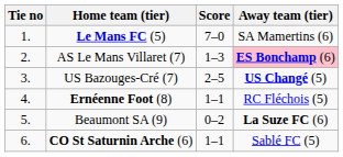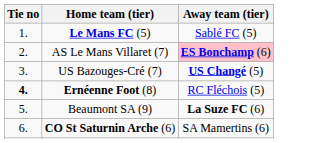 <table class="wikitable" style="text-align: center">
 <tr>
 <th>Tie no</th>
 <th>Home team (tier)</th>
-<th>Score</th>
 <th>Away team (tier)</th>
 </tr>
 <tr>
 <td>1.</td>
 <td><strong><a href='#'>Le Mans FC</a></strong> (5)</td>
-<td>7–0</td>
-<td>SA Mamertins (6)</td>
+<td><a href='#'>Sablé FC</a> (5)</td>
 </tr>
 <tr>
 <td>2.</td>
 <td>AS Le Mans Villaret (7)</td>
-<td>1–3</td>
 <td style="background: pink;"><strong><a href='#'>ES Bonchamp</a></strong> (6)</td>
 </tr>
 <tr>
 <td>3.</td>
 <td>US Bazouges-Cré (7)</td>
-<td>2–5</td>
 <td><strong><a href='#'>US Changé</a></strong> (5)</td>
 </tr>
 <tr>
-<td>4.</td>
+<td><strong>4.</strong></td>
 <td><strong>Ernéenne Foot</strong> (8)</td>
-<td>1–1 </td>
 <td><a href='#'>RC Fléchois</a> (5)</td>
 </tr>
 <tr>
 <td>5.</td>
 <td>Beaumont SA (9)</td>
-<td>0–2</td>
 <td><strong>La Suze FC</strong> (6)</td>
 </tr>
 <tr>
 <td>6.</td>
 <td><strong>CO St Saturnin Arche</strong> (6)</td>
-<td>1–1 </td>
-<td><a href='#'>Sablé FC</a> (5)</td>
+<td>SA Mamertins (6)</td>
 </tr>
 </table>
